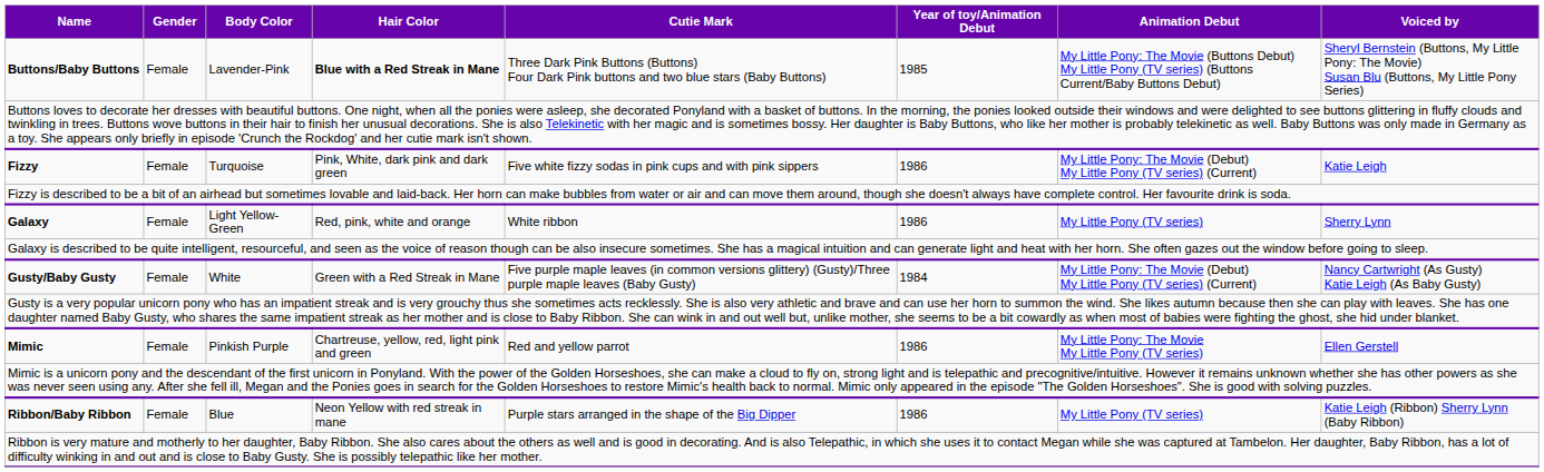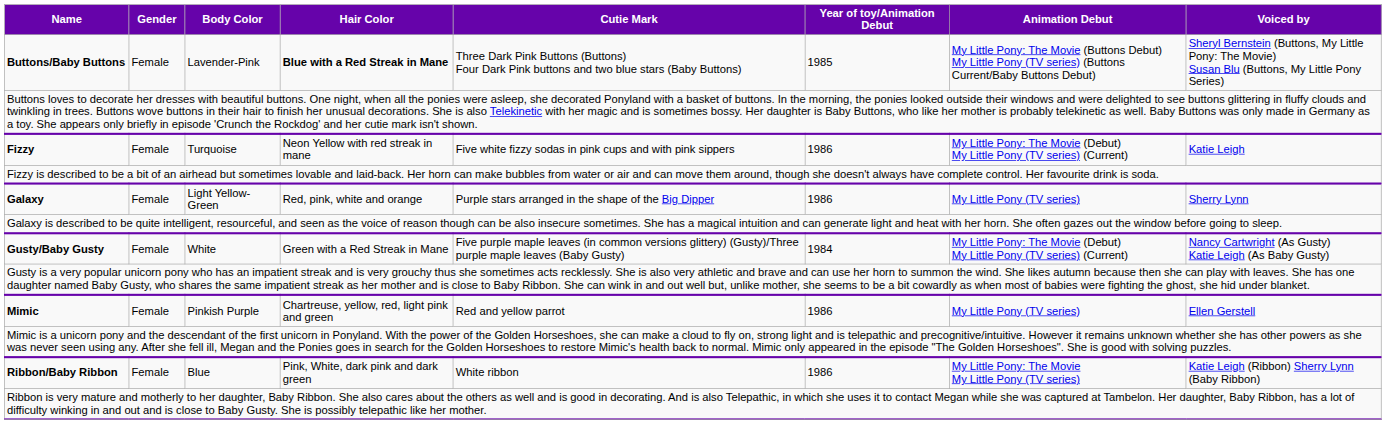 <table class="wikitable" style=cellpadding="10" cellspacing="0" border="1" "background: #6603AA;">
 <tr>
 <th style="background:#6603AA; color: #fff;">Name</th>
 <th style="background:#6603AA; color: #fff;">Gender</th>
 <th style="background:#6603AA; color: #fff;">Body Color</th>
 <th style="background:#6603AA; color: #fff;">Hair Color</th>
 <th style="background:#6603AA; color: #fff;">Cutie Mark</th>
 <th style="background:#6603AA; color: #fff;">Year of toy/Animation Debut</th>
 <th style="background:#6603AA; color: #fff;">Animation Debut</th>
 <th style="background:#6603AA; color: #fff;">Voiced by</th>
 </tr>
 <tr>
 <td><strong>Buttons/Baby Buttons</strong></td>
 <td>Female</td>
 <td>Lavender-Pink</td>
 <td><strong>Blue with a Red Streak in Mane</strong></td>
 <td>Three Dark Pink Buttons (Buttons)<br>Four Dark Pink buttons and two blue stars (Baby Buttons)</td>
 <td>1985</td>
 <td><a href='#'>My Little Pony: The Movie</a> (Buttons Debut)<br><a href='#'>My Little Pony (TV series)</a> (Buttons Current/Baby Buttons Debut)</td>
 <td><a href='#'>Sheryl Bernstein</a> (Buttons, My Little Pony: The Movie)<br><a href='#'>Susan Blu</a> (Buttons, My Little Pony Series)</td>
 </tr>
 <tr>
 <td style="border-bottom: 3px solid #6603AA;" colspan="14">Buttons loves to decorate her dresses with beautiful buttons. One night, when all the ponies were asleep, she decorated Ponyland with a basket of buttons. In the morning, the ponies looked outside their windows and were delighted to see buttons glittering in fluffy clouds and twinkling in trees. Buttons wove buttons in their hair to finish her unusual decorations. She is also <a href='#'>Telekinetic</a> with her magic and is sometimes bossy. Her daughter is Baby Buttons, who like her mother is probably telekinetic as well. Baby Buttons was only made in Germany as a toy. She appears only briefly in episode 'Crunch the Rockdog' and her cutie mark isn't shown.</td>
 </tr>
 <tr>
 <td><strong>Fizzy</strong></td>
 <td>Female</td>
 <td>Turquoise</td>
-<td>Pink, White, dark pink and dark green</td>
+<td>Neon Yellow with red streak in mane</td>
 <td>Five white fizzy sodas in pink cups and with pink sippers</td>
 <td>1986</td>
 <td><a href='#'>My Little Pony: The Movie</a> (Debut)<br><a href='#'>My Little Pony (TV series)</a> (Current)</td>
 <td><a href='#'>Katie Leigh</a></td>
 </tr>
 <tr>
 <td style="border-bottom: 3px solid #6603AA;" colspan="14">Fizzy is described to be a bit of an airhead but sometimes lovable and laid-back. Her horn can make bubbles from water or air and can move them around, though she doesn't always have complete control. Her favourite drink is soda.</td>
 </tr>
 <tr>
 <td><strong>Galaxy</strong></td>
 <td>Female</td>
 <td>Light Yellow-Green</td>
 <td>Red, pink, white and orange</td>
-<td>White ribbon</td>
+<td>Purple stars arranged in the shape of the <a href='#'>Big Dipper</a></td>
 <td>1986</td>
 <td><a href='#'>My Little Pony (TV series)</a></td>
 <td><a href='#'>Sherry Lynn</a></td>
 </tr>
 <tr>
 <td style="border-bottom: 3px solid #6603AA;" colspan="14">Galaxy is described to be quite intelligent, resourceful, and seen as the voice of reason though can be also insecure sometimes. She has a magical intuition and can generate light and heat with her horn. She often gazes out the window before going to sleep.</td>
 </tr>
 <tr>
 <td><strong>Gusty/Baby Gusty</strong></td>
 <td>Female</td>
 <td>White</td>
 <td>Green with a Red Streak in Mane</td>
 <td>Five purple maple leaves (in common versions glittery) (Gusty)/Three purple maple leaves (Baby Gusty)</td>
 <td>1984</td>
 <td><a href='#'>My Little Pony: The Movie</a> (Debut)<br><a href='#'>My Little Pony (TV series)</a> (Current)</td>
 <td><a href='#'>Nancy Cartwright</a> (As Gusty)<br><a href='#'>Katie Leigh</a> (As Baby Gusty)</td>
 </tr>
 <tr>
 <td style="border-bottom: 3px solid #6603AA;" colspan="14">Gusty is a very popular unicorn pony who has an impatient streak and is very grouchy thus she sometimes acts recklessly. She is also very athletic and brave and can use her horn to summon the wind. She likes autumn because then she can play with leaves. She has one daughter named Baby Gusty, who shares the same impatient streak as her mother and is close to Baby Ribbon. She can wink in and out well but, unlike mother, she seems to be a bit cowardly as when most of babies were fighting the ghost, she hid under blanket.</td>
 </tr>
 <tr>
 <td><strong>Mimic</strong></td>
 <td>Female</td>
 <td>Pinkish Purple</td>
 <td>Chartreuse, yellow, red, light pink and green</td>
 <td>Red and yellow parrot</td>
 <td>1986</td>
-<td><a href='#'>My Little Pony: The Movie</a><br><a href='#'>My Little Pony (TV series)</a></td>
+<td><a href='#'>My Little Pony (TV series)</a></td>
 <td><a href='#'>Ellen Gerstell</a></td>
 </tr>
 <tr>
 <td style="border-bottom: 3px solid #6603AA;" colspan="14">Mimic is a unicorn pony and the descendant of the first unicorn in Ponyland. With the power of the Golden Horseshoes, she can make a cloud to fly on, strong light and is telepathic and precognitive/intuitive. However it remains unknown whether she has other powers as she was never seen using any. After she fell ill, Megan and the Ponies goes in search for the Golden Horseshoes to restore Mimic's health back to normal. Mimic only appeared in the episode "The Golden Horseshoes". She is good with solving puzzles.</td>
 </tr>
 <tr>
 <td><strong>Ribbon/Baby Ribbon</strong></td>
 <td>Female</td>
 <td>Blue</td>
-<td>Neon Yellow with red streak in mane</td>
-<td>Purple stars arranged in the shape of the <a href='#'>Big Dipper</a></td>
+<td>Pink, White, dark pink and dark green</td>
+<td>White ribbon</td>
 <td>1986</td>
-<td><a href='#'>My Little Pony (TV series)</a></td>
+<td><a href='#'>My Little Pony: The Movie</a><br><a href='#'>My Little Pony (TV series)</a></td>
 <td><a href='#'>Katie Leigh</a> (Ribbon) <a href='#'>Sherry Lynn</a> (Baby Ribbon)</td>
 </tr>
 <tr>
 <td style="border-bottom: 3px solid #6603AA;" colspan="14">Ribbon is very mature and motherly to her daughter, Baby Ribbon. She also cares about the others as well and is good in decorating. And is also Telepathic, in which she uses it to contact Megan while she was captured at Tambelon. Her daughter, Baby Ribbon, has a lot of difficulty winking in and out and is close to Baby Gusty. She is possibly telepathic like her mother.</td>
 </tr>
 <tr>
 </tr>
 </table>
